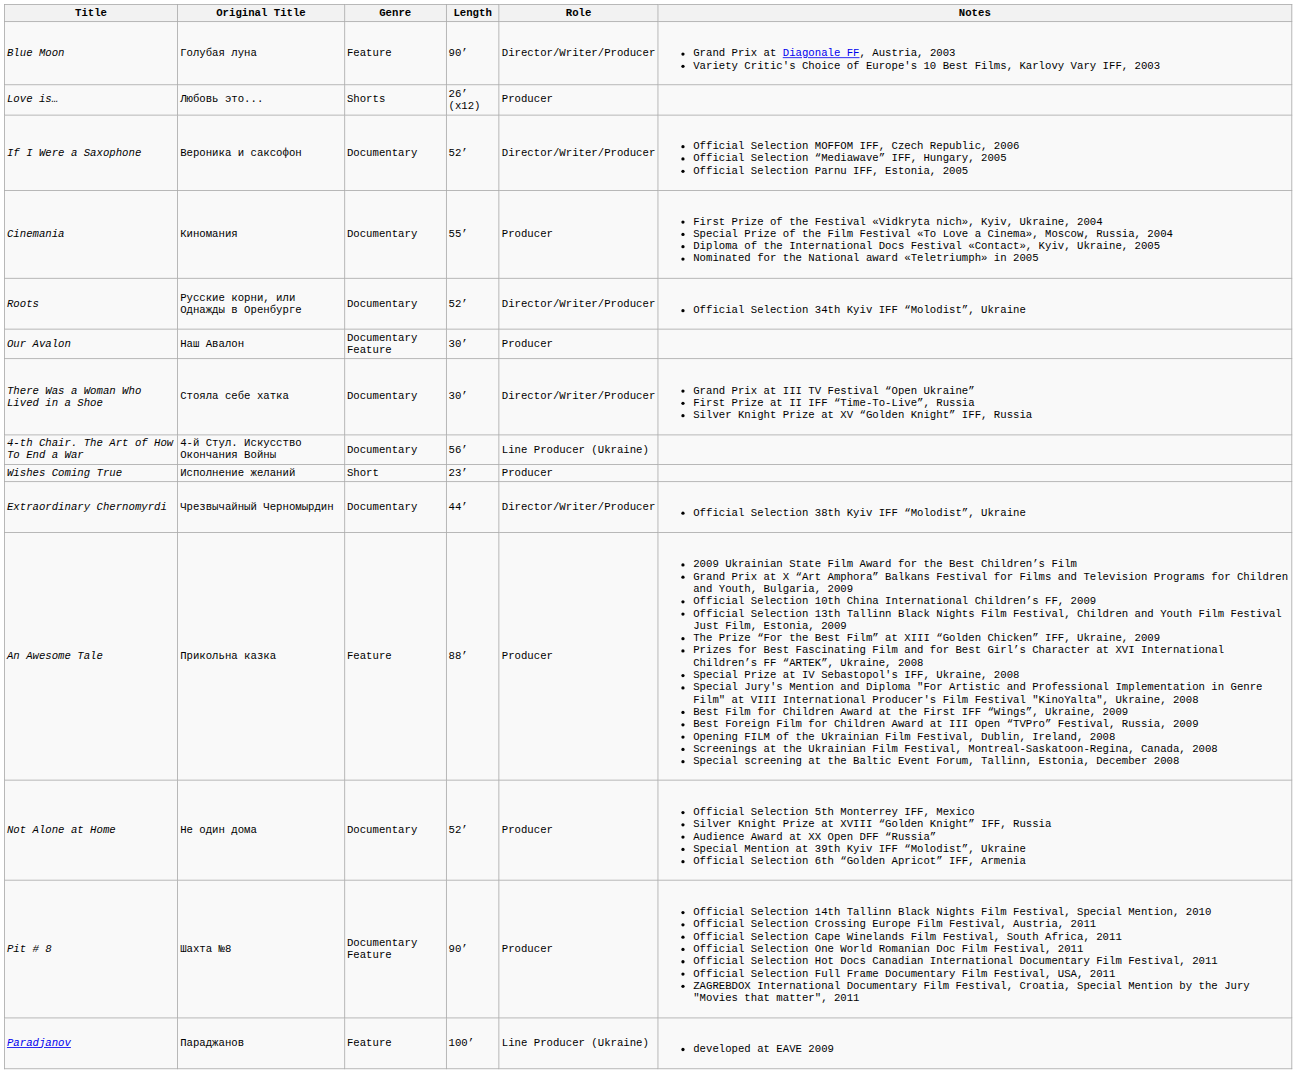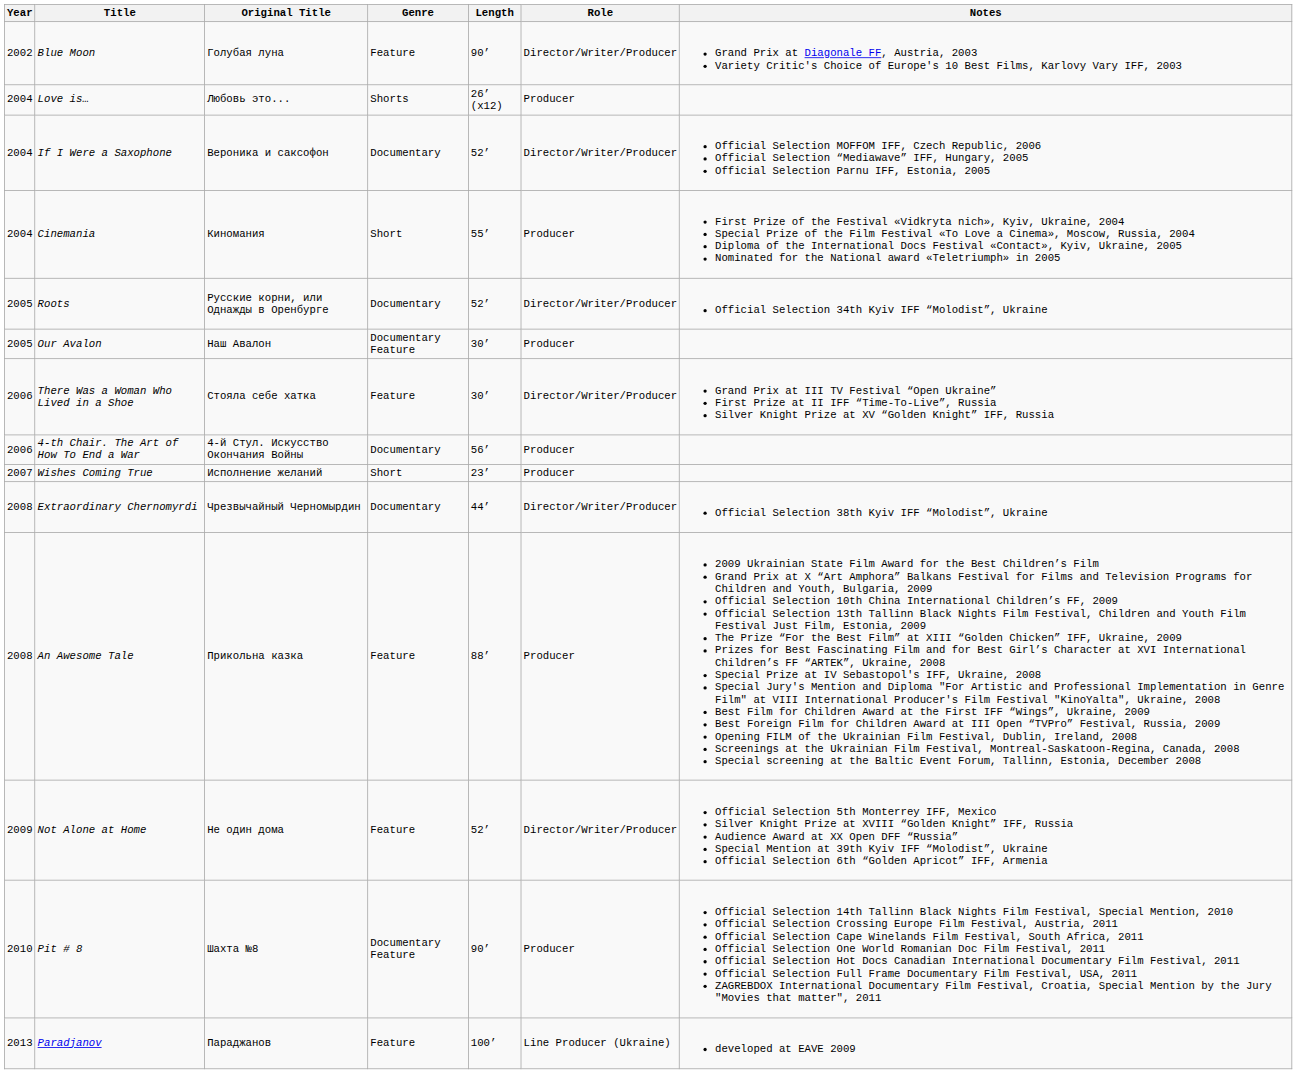 <table class="wikitable">
 <tr>
+<th>Year</th>
 <th>Title</th>
 <th>Original Title</th>
 <th>Genre</th>
 <th>Length</th>
 <th>Role</th>
 <th>Notes</th>
 </tr>
 <tr>
+<td>2002</td>
 <td><em>Blue Moon</em></td>
 <td>Голубая луна</td>
 <td>Feature</td>
 <td>90’</td>
 <td>Director/Writer/Producer</td>
 <td><br><ul><li>Grand Prix at  <a href='#'>Diagonale FF</a>, Austria, 2003</li><li>Variety Critic's Choice of Europe's 10 Best Films, Karlovy Vary IFF, 2003</li></ul></td>
 </tr>
 <tr>
+<td>2004</td>
 <td><em>Love is…</em></td>
 <td>Любовь это...</td>
 <td>Shorts</td>
 <td>26’ (x12)</td>
 <td>Producer</td>
 <td></td>
 </tr>
 <tr>
+<td>2004</td>
 <td><em> If I Were a Saxophone</em></td>
 <td>Вероника и саксофон</td>
 <td>Documentary</td>
 <td>52’</td>
 <td>Director/Writer/Producer</td>
 <td><br><ul><li>Official Selection MOFFOM IFF, Czech Republic, 2006</li><li>Official Selection “Mediawave” IFF, Hungary, 2005</li><li>Official Selection Parnu IFF, Estonia, 2005</li></ul></td>
 </tr>
 <tr>
+<td>2004</td>
 <td><em>Cinemania</em></td>
 <td>Киномания</td>
-<td>Documentary</td>
+<td>Short</td>
 <td>55’</td>
 <td>Producer</td>
 <td><br><ul><li>First Prize of the Festival «Vidkryta nich», Kyiv, Ukraine, 2004</li><li>Special Prize of the Film Festival «To Love a Cinema», Moscow, Russia, 2004</li><li>Diploma of the International Docs Festival «Contact», Kyiv, Ukraine, 2005</li><li>Nominated for the National award «Teletriumph» in 2005</li></ul></td>
 </tr>
 <tr>
+<td>2005</td>
 <td><em>Roots</em></td>
 <td>Русские корни, или Однажды в Оренбурге</td>
 <td>Documentary</td>
 <td>52’</td>
 <td>Director/Writer/Producer</td>
 <td><br><ul><li>Official Selection 34th Kyiv IFF  “Molodist”, Ukraine</li></ul></td>
 </tr>
 <tr>
+<td>2005</td>
 <td><em>Our Avalon</em></td>
 <td>Наш Авалон</td>
 <td>Documentary Feature</td>
 <td>30’</td>
 <td>Producer</td>
 <td></td>
 </tr>
 <tr>
+<td>2006</td>
 <td><em>There Was a Woman Who Lived in a Shoe</em></td>
 <td>Стояла себе хатка</td>
-<td>Documentary</td>
+<td>Feature</td>
 <td>30’</td>
 <td>Director/Writer/Producer</td>
 <td><br><ul><li>Grand Prix at III TV Festival “Open Ukraine”</li><li>First Prize at II IFF “Time-To-Live”, Russia</li><li>Silver Knight Prize at XV “Golden Knight” IFF, Russia</li></ul></td>
 </tr>
 <tr>
+<td>2006</td>
 <td><em>4-th Chair. The Art of How To End a War</em></td>
 <td>4-й Стул. Искусство Окончания Войны</td>
 <td>Documentary</td>
 <td>56’</td>
-<td>Line Producer (Ukraine)</td>
+<td>Producer</td>
 <td></td>
 </tr>
 <tr>
+<td>2007</td>
 <td><em>Wishes Coming True</em></td>
 <td>Исполнение желаний</td>
 <td>Short</td>
 <td>23’</td>
 <td>Producer</td>
 <td></td>
 </tr>
 <tr>
+<td>2008</td>
 <td><em>Extraordinary Chernomyrdi</em></td>
 <td>Чрезвычайный Черномырдин</td>
 <td>Documentary</td>
 <td>44’</td>
 <td>Director/Writer/Producer</td>
 <td><br><ul><li>Official Selection 38th Kyiv IFF  “Molodist”, Ukraine</li></ul></td>
 </tr>
 <tr>
+<td>2008</td>
 <td><em>An Awesome Tale</em></td>
 <td>Прикольна казка</td>
 <td>Feature</td>
 <td>88’</td>
 <td>Producer</td>
 <td><br><ul><li>2009 Ukrainian State Film Award for the Best Children’s Film</li><li>Grand Prix at X “Art Amphora” Balkans Festival for Films and Television Programs for Children and Youth, Bulgaria, 2009</li><li>Official Selection 10th China International Children’s FF, 2009</li><li>Official Selection 13th Tallinn Black Nights Film Festival, Children and Youth Film Festival Just Film, Estonia, 2009</li><li>The Prize “For the Best Film” at XIII “Golden Chicken” IFF, Ukraine, 2009</li><li>Prizes for Best Fascinating Film and for Best Girl’s Character at XVI International Children’s FF “ARTEK”, Ukraine, 2008</li><li>Special Prize at IV Sebastopol's IFF, Ukraine, 2008</li><li>Special Jury's Mention and Diploma "For Artistic and Professional Implementation in Genre Film" at VIII International Producer's Film Festival "KinoYalta", Ukraine, 2008</li><li>Best Film for Children Award at the First IFF “Wings”, Ukraine, 2009</li><li>Best Foreign Film for Children Award at III Open “TVPro” Festival, Russia, 2009</li><li>Opening FILM of the Ukrainian Film Festival, Dublin, Ireland, 2008</li><li>Screenings at the Ukrainian Film Festival, Montreal-Saskatoon-Regina, Canada, 2008</li><li>Special screening at the Baltic Event Forum, Tallinn, Estonia, December 2008</li></ul></td>
 </tr>
 <tr>
+<td>2009</td>
 <td><em>Not Alone at Home</em></td>
 <td>Не один дома</td>
-<td>Documentary</td>
+<td>Feature</td>
 <td>52’</td>
-<td>Producer</td>
+<td>Director/Writer/Producer</td>
 <td><br><ul><li>Official Selection 5th Monterrey IFF, Mexico</li><li>Silver Knight Prize at XVIII “Golden Knight” IFF, Russia</li><li>Audience Award at XX Open DFF “Russia”</li><li>Special Mention at 39th Kyiv IFF “Molodist”, Ukraine</li><li>Official Selection 6th “Golden Apricot” IFF, Armenia</li></ul></td>
 </tr>
 <tr>
+<td>2010</td>
 <td><em>Pit # 8</em></td>
 <td>Шахта №8</td>
 <td>Documentary Feature</td>
 <td>90’</td>
 <td>Producer</td>
 <td><br><ul><li>Official Selection 14th Tallinn Black Nights Film Festival, Special Mention, 2010</li><li>Official Selection Crossing Europe Film Festival, Austria, 2011</li><li>Official Selection Cape Winelands Film Festival, South Africa, 2011</li><li>Official Selection One World Romanian Doc Film Festival, 2011</li><li>Official Selection Нot Docs Canadian International Documentary Film Festival, 2011</li><li>Official Selection Full Frame Documentary Film Festival, USA, 2011</li><li>ZAGREBDOX International Documentary Film Festival, Croatia, Special Mention by the Jury "Movies that matter", 2011</li></ul></td>
 </tr>
 <tr>
+<td>2013</td>
 <td><em><a href='#'>Paradjanov</a></em></td>
 <td>Параджанов</td>
 <td>Feature</td>
 <td>100’</td>
 <td>Line Producer (Ukraine)</td>
 <td><br><ul><li>developed at EAVE 2009</li></ul></td>
 </tr>
 </table>
